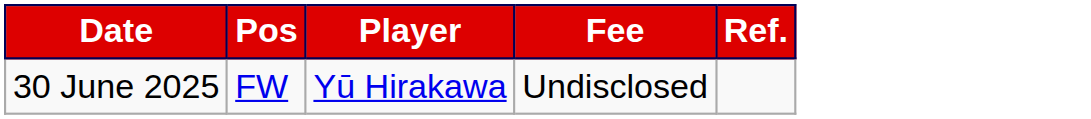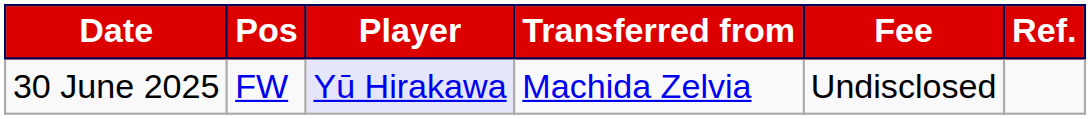 <table class="wikitable plainrowheaders sortable">
 <tr>
 <th style="background:#DD0000;color:#ffffff;border:1px solid #000056">Date</th>
 <th style="background:#DD0000;color:#ffffff;border:1px solid #000056">Pos</th>
 <th style="background:#DD0000;color:#ffffff;border:1px solid #000056">Player</th>
+<th style="background:#DD0000;color:#ffffff;border:1px solid #000056">Transferred from</th>
 <th style="background:#DD0000;color:#ffffff;border:1px solid #000056">Fee</th>
 <th style="background:#DD0000;color:#ffffff;border:1px solid #000056">Ref.</th>
 </tr>
 <tr>
 <td>30 June 2025</td>
 <td><a href='#'>FW</a></td>
-<td> <a href='#'>Yū Hirakawa</a></td>
+<td style="background: lavender;"> <a href='#'>Yū Hirakawa</a></td>
+<td> <a href='#'>Machida Zelvia</a></td>
 <td>Undisclosed</td>
 <td></td>
 </tr>
 </table>
